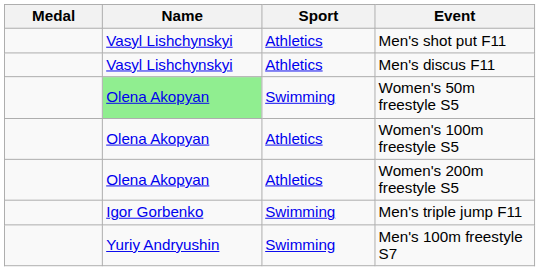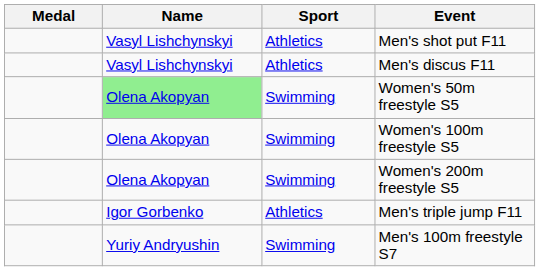 <table class="wikitable">
 <tr>
 <th style="width:6em">Medal</th>
 <th style="width:10em">Name</th>
 <th style="width:7em">Sport</th>
 <th style="width:10em">Event</th>
 </tr>
 <tr>
 <td></td>
 <td><a href='#'>Vasyl Lishchynskyi</a></td>
 <td><a href='#'>Athletics</a></td>
 <td>Men's shot put F11</td>
 </tr>
 <tr>
 <td></td>
 <td><a href='#'>Vasyl Lishchynskyi</a></td>
 <td><a href='#'>Athletics</a></td>
 <td>Men's discus F11</td>
 </tr>
 <tr>
 <td></td>
 <td style="background: lightgreen;"><a href='#'>Olena Akopyan</a></td>
 <td><a href='#'>Swimming</a></td>
 <td>Women's 50m freestyle S5</td>
 </tr>
 <tr>
 <td></td>
 <td><a href='#'>Olena Akopyan</a></td>
-<td><a href='#'>Athletics</a></td>
+<td><a href='#'>Swimming</a></td>
 <td>Women's 100m freestyle S5</td>
 </tr>
 <tr>
 <td></td>
 <td><a href='#'>Olena Akopyan</a></td>
-<td><a href='#'>Athletics</a></td>
+<td><a href='#'>Swimming</a></td>
 <td>Women's 200m freestyle S5</td>
 </tr>
 <tr>
 <td></td>
 <td><a href='#'>Igor Gorbenko</a></td>
-<td><a href='#'>Swimming</a></td>
+<td><a href='#'>Athletics</a></td>
 <td>Men's triple jump F11</td>
 </tr>
 <tr>
 <td></td>
 <td><a href='#'>Yuriy Andryushin</a></td>
 <td><a href='#'>Swimming</a></td>
 <td>Men's 100m freestyle S7</td>
 </tr>
 </table>
